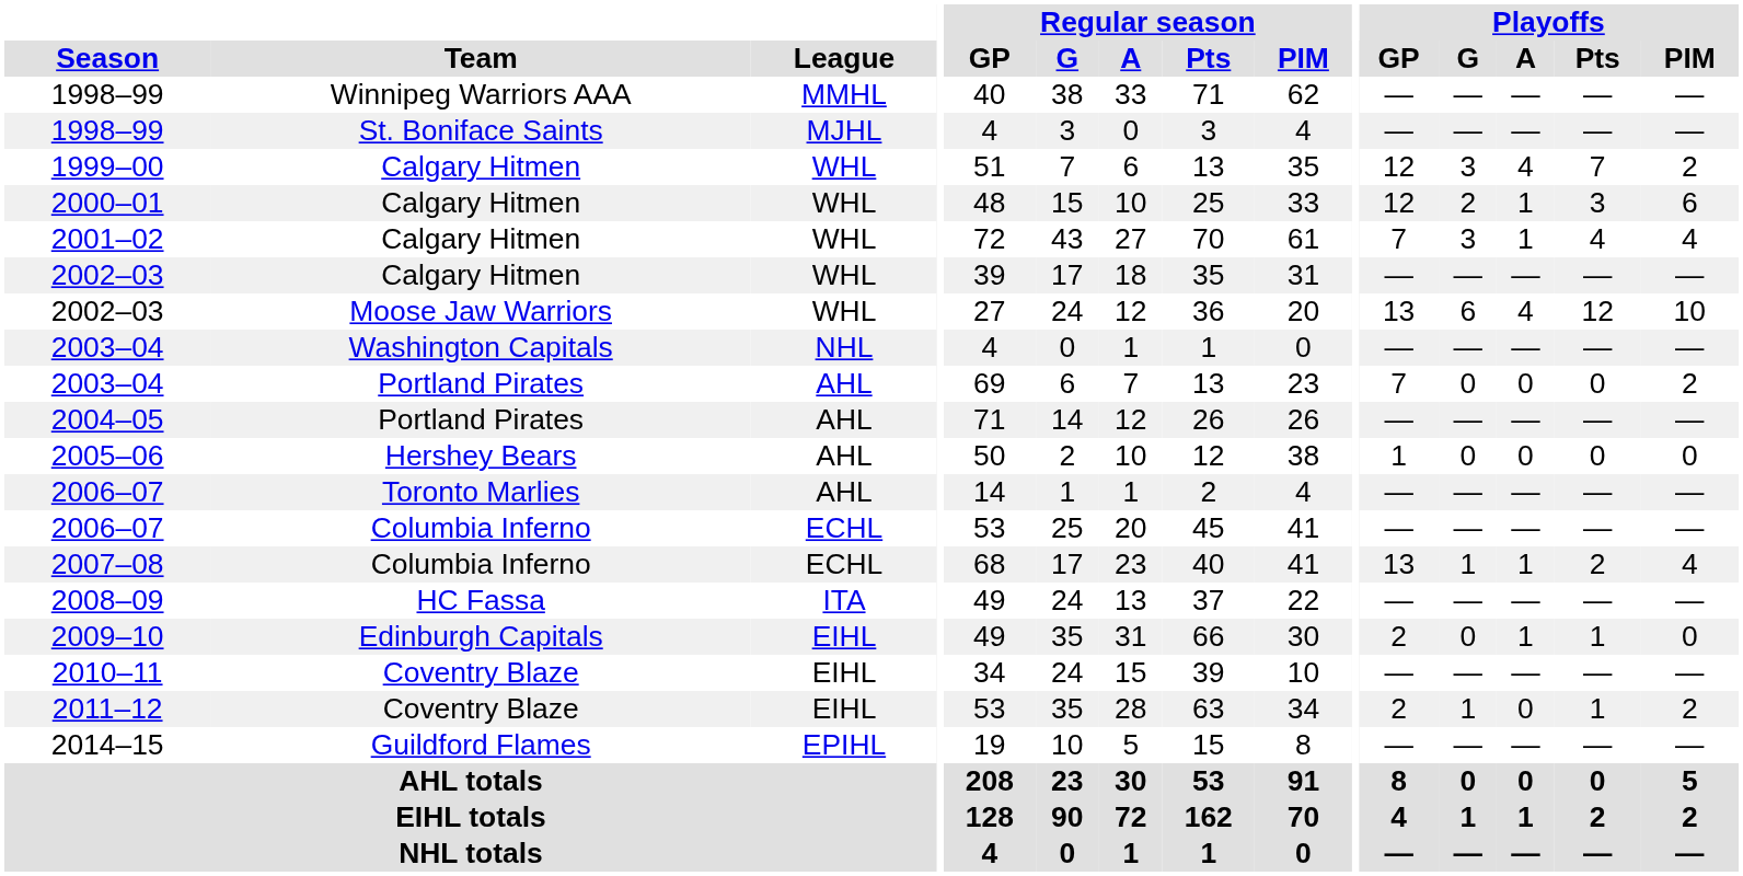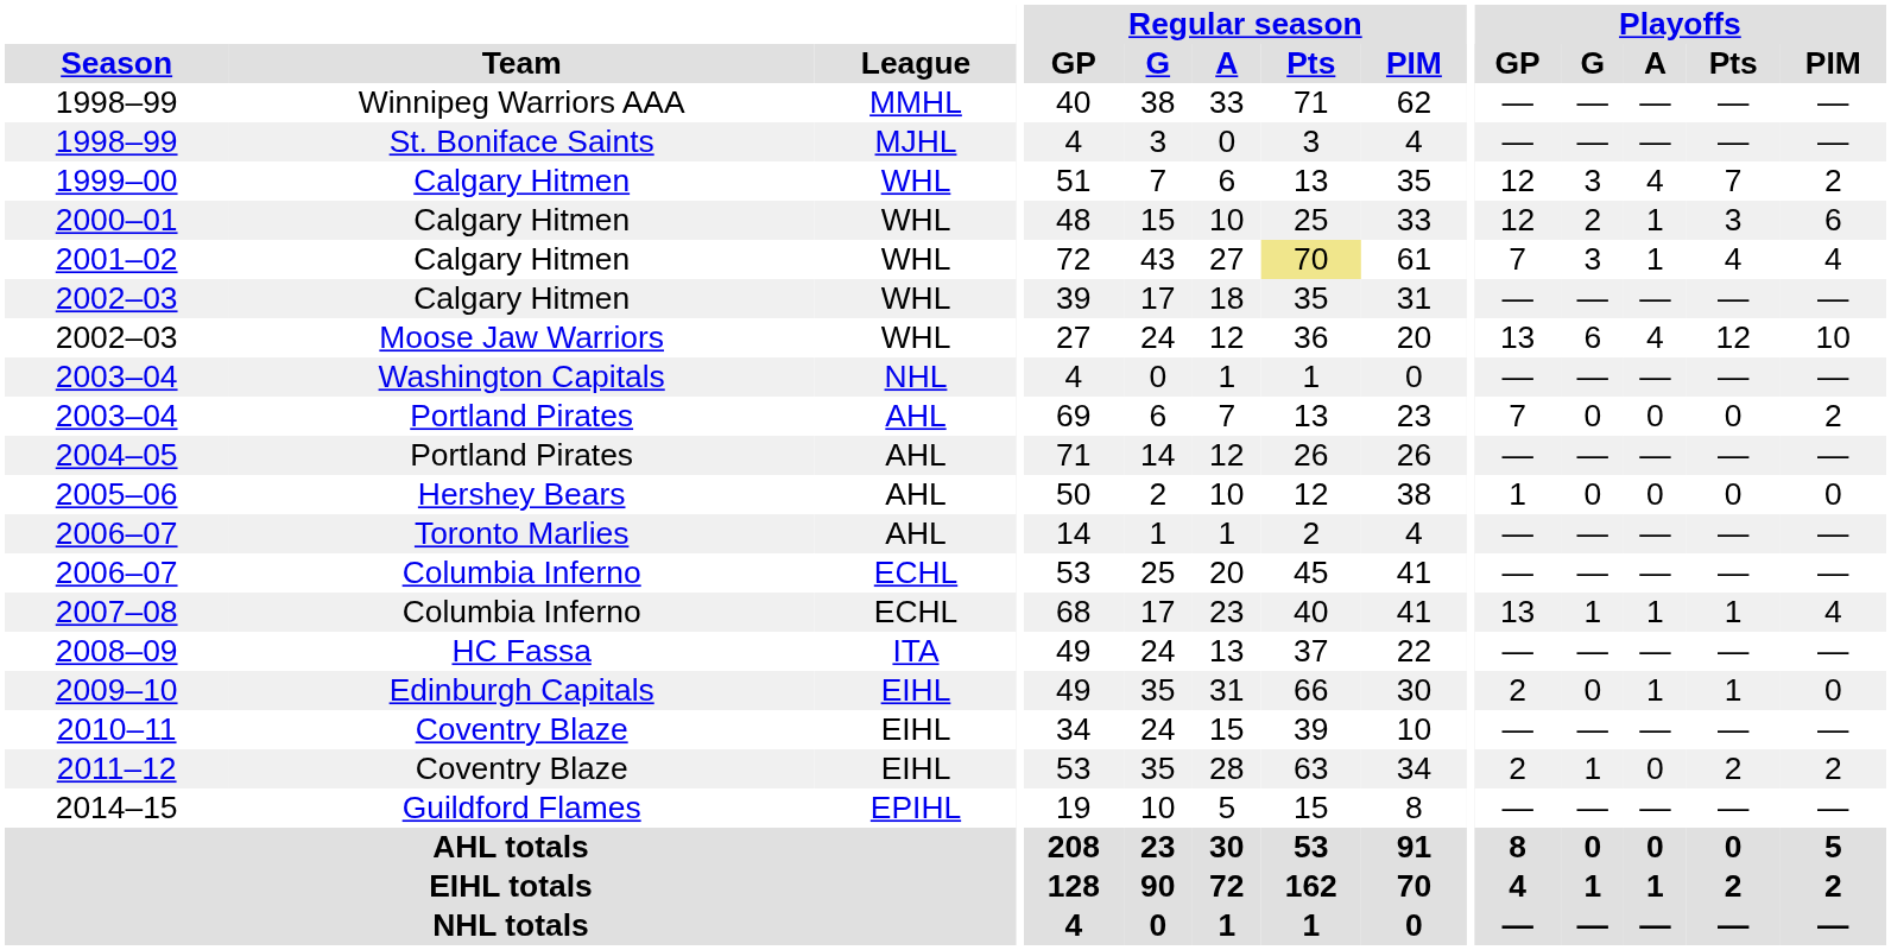 <table border="0" cellpadding="1" cellspacing="0" style="text-align:center; width:60em">
 <tr bgcolor="#e0e0e0">
 <th colspan="3" bgcolor="#ffffff"></th>
 <th rowspan="100" bgcolor="#ffffff"></th>
 <th colspan="5"><a href='#'>Regular season</a></th>
 <th rowspan="100" bgcolor="#ffffff"></th>
 <th colspan="5"><a href='#'>Playoffs</a></th>
 </tr>
 <tr bgcolor="#e0e0e0">
 <th><a href='#'>Season</a></th>
 <th>Team</th>
 <th>League</th>
 <th>GP</th>
 <th><a href='#'>G</a></th>
 <th><a href='#'>A</a></th>
 <th><a href='#'>Pts</a></th>
 <th><a href='#'>PIM</a></th>
 <th>GP</th>
 <th>G</th>
 <th>A</th>
 <th>Pts</th>
 <th>PIM</th>
 </tr>
 <tr>
 <td>1998–99</td>
 <td>Winnipeg Warriors AAA</td>
 <td><a href='#'>MMHL</a></td>
 <td>40</td>
 <td>38</td>
 <td>33</td>
 <td>71</td>
 <td>62</td>
 <td>—</td>
 <td>—</td>
 <td>—</td>
 <td>—</td>
 <td>—</td>
 </tr>
 <tr bgcolor="#f0f0f0">
 <td><a href='#'>1998–99</a></td>
 <td><a href='#'>St. Boniface Saints</a></td>
 <td><a href='#'>MJHL</a></td>
 <td>4</td>
 <td>3</td>
 <td>0</td>
 <td>3</td>
 <td>4</td>
 <td>—</td>
 <td>—</td>
 <td>—</td>
 <td>—</td>
 <td>—</td>
 </tr>
 <tr>
 <td><a href='#'>1999–00</a></td>
 <td><a href='#'>Calgary Hitmen</a></td>
 <td><a href='#'>WHL</a></td>
 <td>51</td>
 <td>7</td>
 <td>6</td>
 <td>13</td>
 <td>35</td>
 <td>12</td>
 <td>3</td>
 <td>4</td>
 <td>7</td>
 <td>2</td>
 </tr>
 <tr bgcolor="#f0f0f0">
 <td><a href='#'>2000–01</a></td>
 <td>Calgary Hitmen</td>
 <td>WHL</td>
 <td>48</td>
 <td>15</td>
 <td>10</td>
 <td>25</td>
 <td>33</td>
 <td>12</td>
 <td>2</td>
 <td>1</td>
 <td>3</td>
 <td>6</td>
 </tr>
 <tr>
 <td><a href='#'>2001–02</a></td>
 <td>Calgary Hitmen</td>
 <td>WHL</td>
 <td>72</td>
 <td>43</td>
 <td>27</td>
-<td>70</td>
+<td style="background: khaki;">70</td>
 <td>61</td>
 <td>7</td>
 <td>3</td>
 <td>1</td>
 <td>4</td>
 <td>4</td>
 </tr>
 <tr bgcolor="#f0f0f0">
 <td><a href='#'>2002–03</a></td>
 <td>Calgary Hitmen</td>
 <td>WHL</td>
 <td>39</td>
 <td>17</td>
 <td>18</td>
 <td>35</td>
 <td>31</td>
 <td>—</td>
 <td>—</td>
 <td>—</td>
 <td>—</td>
 <td>—</td>
 </tr>
 <tr>
 <td>2002–03</td>
 <td><a href='#'>Moose Jaw Warriors</a></td>
 <td>WHL</td>
 <td>27</td>
 <td>24</td>
 <td>12</td>
 <td>36</td>
 <td>20</td>
 <td>13</td>
 <td>6</td>
 <td>4</td>
 <td>12</td>
 <td>10</td>
 </tr>
 <tr bgcolor="#f0f0f0">
 <td><a href='#'>2003–04</a></td>
 <td><a href='#'>Washington Capitals</a></td>
 <td><a href='#'>NHL</a></td>
 <td>4</td>
 <td>0</td>
 <td>1</td>
 <td>1</td>
 <td>0</td>
 <td>—</td>
 <td>—</td>
 <td>—</td>
 <td>—</td>
 <td>—</td>
 </tr>
 <tr>
 <td><a href='#'>2003–04</a></td>
 <td><a href='#'>Portland Pirates</a></td>
 <td><a href='#'>AHL</a></td>
 <td>69</td>
 <td>6</td>
 <td>7</td>
 <td>13</td>
 <td>23</td>
 <td>7</td>
 <td>0</td>
 <td>0</td>
 <td>0</td>
 <td>2</td>
 </tr>
 <tr bgcolor="#f0f0f0">
 <td><a href='#'>2004–05</a></td>
 <td>Portland Pirates</td>
 <td>AHL</td>
 <td>71</td>
 <td>14</td>
 <td>12</td>
 <td>26</td>
 <td>26</td>
 <td>—</td>
 <td>—</td>
 <td>—</td>
 <td>—</td>
 <td>—</td>
 </tr>
 <tr>
 <td><a href='#'>2005–06</a></td>
 <td><a href='#'>Hershey Bears</a></td>
 <td>AHL</td>
 <td>50</td>
 <td>2</td>
 <td>10</td>
 <td>12</td>
 <td>38</td>
 <td>1</td>
 <td>0</td>
 <td>0</td>
 <td>0</td>
 <td>0</td>
 </tr>
 <tr bgcolor="#f0f0f0">
 <td><a href='#'>2006–07</a></td>
 <td><a href='#'>Toronto Marlies</a></td>
 <td>AHL</td>
 <td>14</td>
 <td>1</td>
 <td>1</td>
 <td>2</td>
 <td>4</td>
 <td>—</td>
 <td>—</td>
 <td>—</td>
 <td>—</td>
 <td>—</td>
 </tr>
 <tr>
 <td><a href='#'>2006–07</a></td>
 <td><a href='#'>Columbia Inferno</a></td>
 <td><a href='#'>ECHL</a></td>
 <td>53</td>
 <td>25</td>
 <td>20</td>
 <td>45</td>
 <td>41</td>
 <td>—</td>
 <td>—</td>
 <td>—</td>
 <td>—</td>
 <td>—</td>
 </tr>
 <tr bgcolor="#f0f0f0">
 <td><a href='#'>2007–08</a></td>
 <td>Columbia Inferno</td>
 <td>ECHL</td>
 <td>68</td>
 <td>17</td>
 <td>23</td>
 <td>40</td>
 <td>41</td>
 <td>13</td>
 <td>1</td>
 <td>1</td>
-<td>2</td>
+<td>1</td>
 <td>4</td>
 </tr>
 <tr>
 <td><a href='#'>2008–09</a></td>
 <td><a href='#'>HC Fassa</a></td>
 <td><a href='#'>ITA</a></td>
 <td>49</td>
 <td>24</td>
 <td>13</td>
 <td>37</td>
 <td>22</td>
 <td>—</td>
 <td>—</td>
 <td>—</td>
 <td>—</td>
 <td>—</td>
 </tr>
 <tr bgcolor="#f0f0f0">
 <td><a href='#'>2009–10</a></td>
 <td><a href='#'>Edinburgh Capitals</a></td>
 <td><a href='#'>EIHL</a></td>
 <td>49</td>
 <td>35</td>
 <td>31</td>
 <td>66</td>
 <td>30</td>
 <td>2</td>
 <td>0</td>
 <td>1</td>
 <td>1</td>
 <td>0</td>
 </tr>
 <tr>
 <td><a href='#'>2010–11</a></td>
 <td><a href='#'>Coventry Blaze</a></td>
 <td>EIHL</td>
 <td>34</td>
 <td>24</td>
 <td>15</td>
 <td>39</td>
 <td>10</td>
 <td>—</td>
 <td>—</td>
 <td>—</td>
 <td>—</td>
 <td>—</td>
 </tr>
 <tr bgcolor="#f0f0f0">
 <td><a href='#'>2011–12</a></td>
 <td>Coventry Blaze</td>
 <td>EIHL</td>
 <td>53</td>
 <td>35</td>
 <td>28</td>
 <td>63</td>
 <td>34</td>
 <td>2</td>
 <td>1</td>
 <td>0</td>
-<td>1</td>
+<td>2</td>
 <td>2</td>
 </tr>
 <tr>
 <td>2014–15</td>
 <td><a href='#'>Guildford Flames</a></td>
 <td><a href='#'>EPIHL</a></td>
 <td>19</td>
 <td>10</td>
 <td>5</td>
 <td>15</td>
 <td>8</td>
 <td>—</td>
 <td>—</td>
 <td>—</td>
 <td>—</td>
 <td>—</td>
 </tr>
 <tr bgcolor="#e0e0e0">
 <th colspan="3">AHL totals</th>
 <th>208</th>
 <th>23</th>
 <th>30</th>
 <th>53</th>
 <th>91</th>
 <th>8</th>
 <th>0</th>
 <th>0</th>
 <th>0</th>
 <th>5</th>
 </tr>
 <tr bgcolor="#e0e0e0">
 <th colspan="3">EIHL totals</th>
 <th>128</th>
 <th>90</th>
 <th>72</th>
 <th>162</th>
 <th>70</th>
 <th>4</th>
 <th>1</th>
 <th>1</th>
 <th>2</th>
 <th>2</th>
 </tr>
 <tr bgcolor="#e0e0e0">
 <th colspan="3">NHL totals</th>
 <th>4</th>
 <th>0</th>
 <th>1</th>
 <th>1</th>
 <th>0</th>
 <th>—</th>
 <th>—</th>
 <th>—</th>
 <th>—</th>
 <th>—</th>
 </tr>
 </table>
